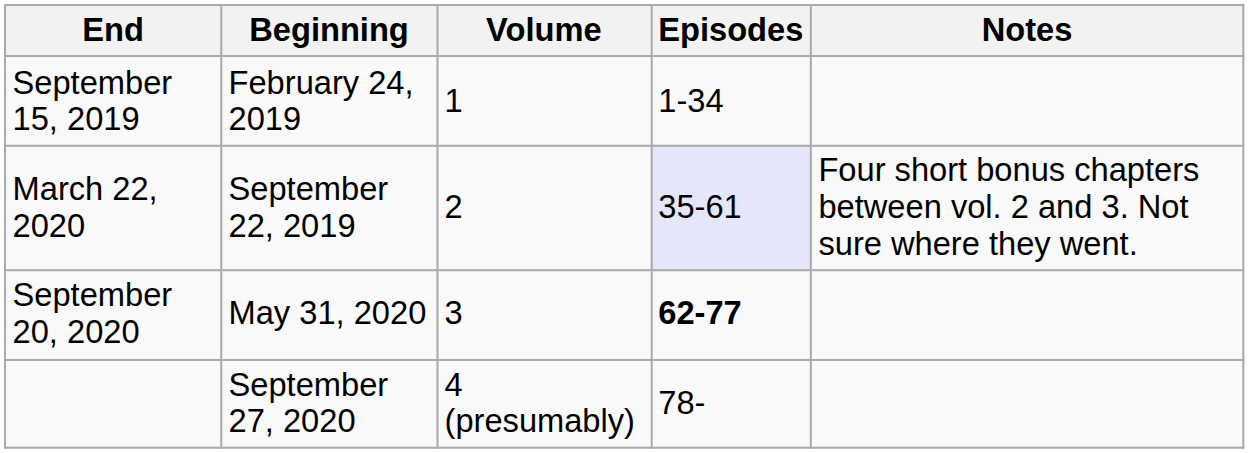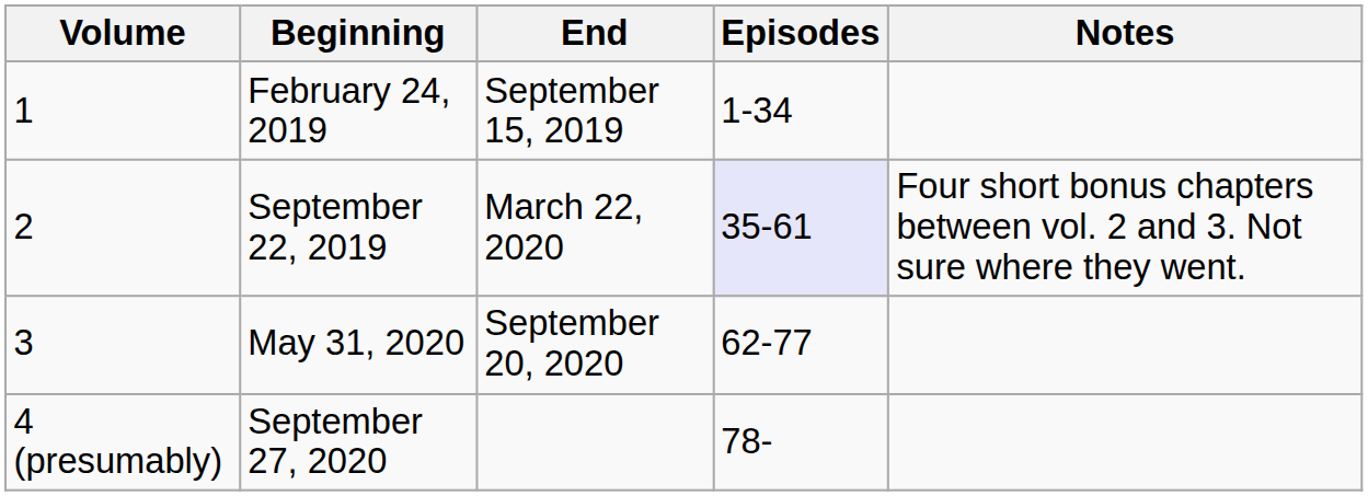 <table class="wikitable">
 <tr>
+<th>Volume</th>
+<th>Beginning</th>
 <th>End</th>
-<th>Beginning</th>
-<th>Volume</th>
 <th>Episodes</th>
 <th>Notes</th>
 </tr>
 <tr>
+<td>1</td>
+<td>February 24, 2019</td>
 <td>September 15, 2019</td>
-<td>February 24, 2019</td>
-<td>1</td>
 <td>1-34</td>
 <td></td>
 </tr>
 <tr>
+<td>2</td>
+<td>September 22, 2019</td>
 <td>March 22, 2020</td>
-<td>September 22, 2019</td>
-<td>2</td>
 <td style="background: lavender;">35-61</td>
 <td>Four short bonus chapters between vol. 2 and 3. Not sure where they went.</td>
 </tr>
 <tr>
+<td>3</td>
+<td>May 31, 2020</td>
 <td>September 20, 2020</td>
-<td>May 31, 2020</td>
-<td>3</td>
-<td><strong>62-77</strong></td>
+<td>62-77</td>
 <td></td>
 </tr>
 <tr>
+<td>4 (presumably)</td>
+<td>September 27, 2020</td>
 <td></td>
-<td>September 27, 2020</td>
-<td>4 (presumably)</td>
 <td>78-</td>
 <td></td>
 </tr>
 </table>
